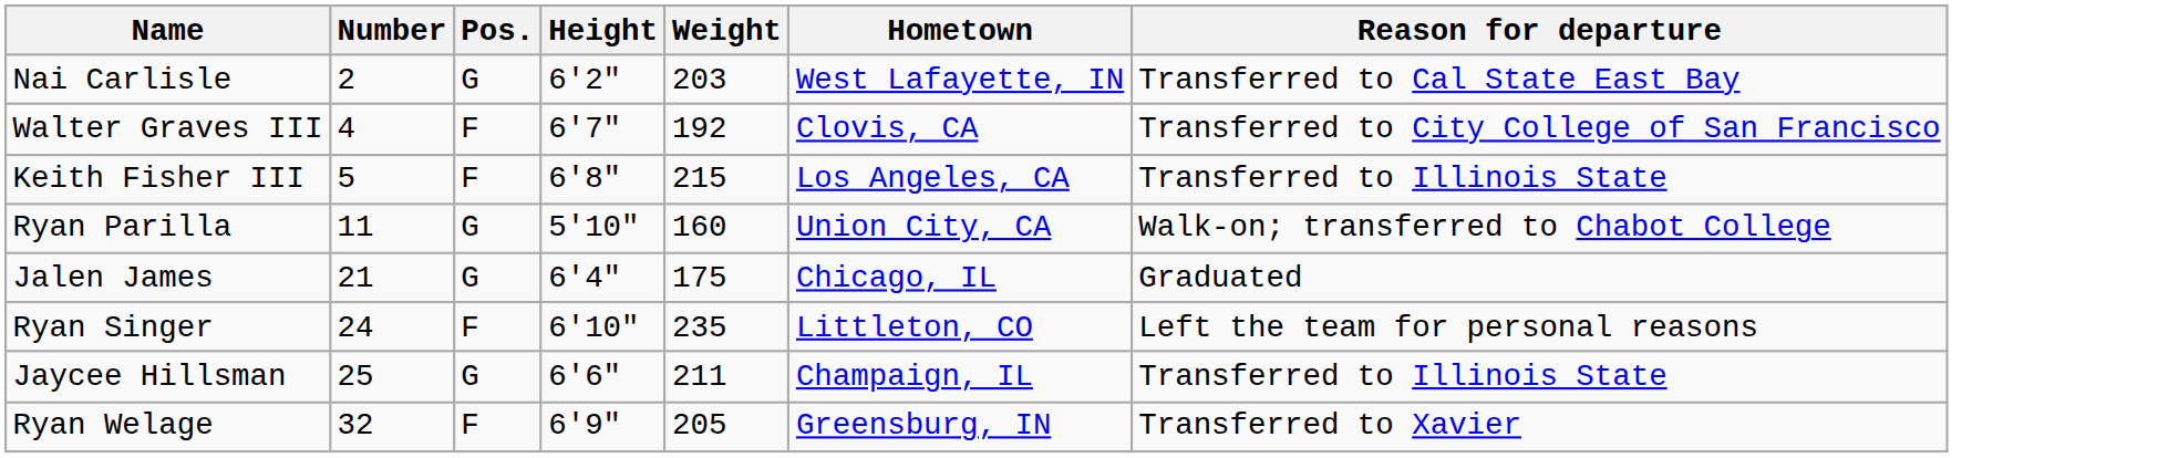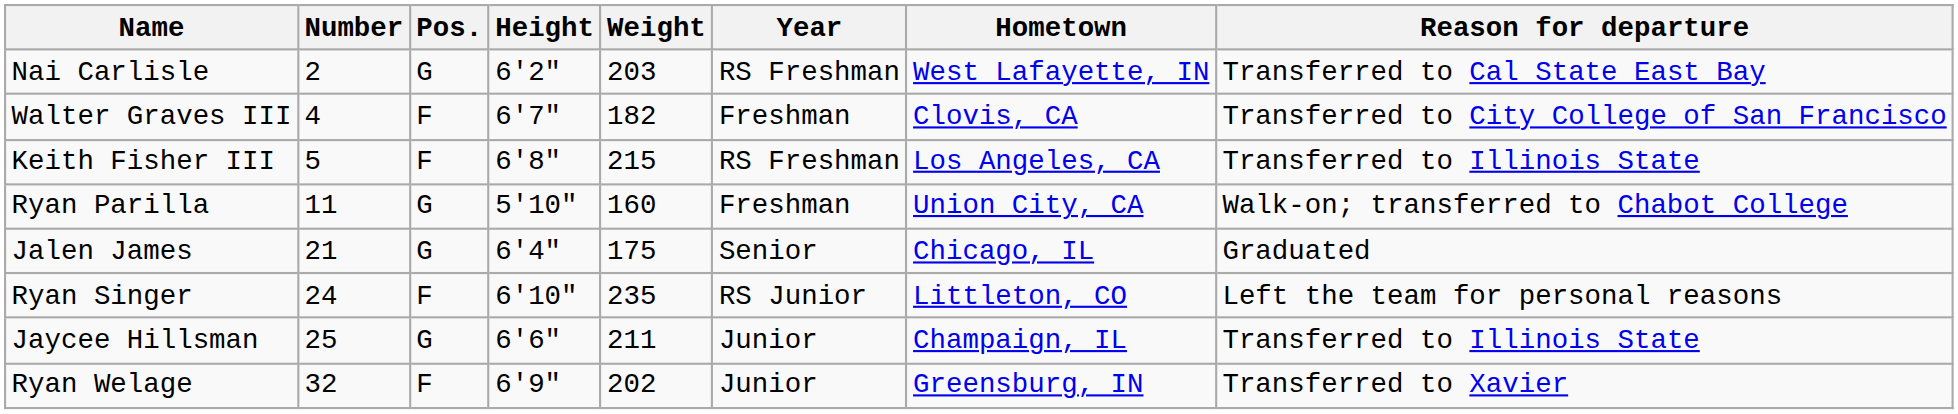 <table class="wikitable sortable" border="1">
 <tr>
 <th>Name</th>
 <th>Number</th>
 <th>Pos.</th>
 <th>Height</th>
 <th>Weight</th>
+<th>Year</th>
 <th>Hometown</th>
 <th class="unsortable">Reason for departure</th>
 </tr>
 <tr>
 <td>Nai Carlisle</td>
 <td>2</td>
 <td>G</td>
 <td>6'2"</td>
 <td>203</td>
+<td>RS Freshman</td>
 <td><a href='#'>West Lafayette, IN</a></td>
 <td>Transferred to <a href='#'>Cal State East Bay</a></td>
 </tr>
 <tr>
 <td>Walter Graves III</td>
 <td>4</td>
 <td>F</td>
 <td>6'7"</td>
-<td>192</td>
+<td>182</td>
+<td>Freshman</td>
 <td><a href='#'>Clovis, CA</a></td>
 <td>Transferred to <a href='#'>City College of San Francisco</a></td>
 </tr>
 <tr>
 <td>Keith Fisher III</td>
 <td>5</td>
 <td>F</td>
 <td>6'8"</td>
 <td>215</td>
+<td>RS Freshman</td>
 <td><a href='#'>Los Angeles, CA</a></td>
 <td>Transferred to <a href='#'>Illinois State</a></td>
 </tr>
 <tr>
 <td>Ryan Parilla</td>
 <td>11</td>
 <td>G</td>
 <td>5'10"</td>
 <td>160</td>
+<td>Freshman</td>
 <td><a href='#'>Union City, CA</a></td>
 <td>Walk-on; transferred to <a href='#'>Chabot College</a></td>
 </tr>
 <tr>
 <td>Jalen James</td>
 <td>21</td>
 <td>G</td>
 <td>6'4"</td>
 <td>175</td>
+<td>Senior</td>
 <td><a href='#'>Chicago, IL</a></td>
 <td>Graduated</td>
 </tr>
 <tr>
 <td>Ryan Singer</td>
 <td>24</td>
 <td>F</td>
 <td>6'10"</td>
 <td>235</td>
+<td>RS Junior</td>
 <td><a href='#'>Littleton, CO</a></td>
 <td>Left the team for personal reasons</td>
 </tr>
 <tr>
 <td>Jaycee Hillsman</td>
 <td>25</td>
 <td>G</td>
 <td>6'6"</td>
 <td>211</td>
+<td>Junior</td>
 <td><a href='#'>Champaign, IL</a></td>
 <td>Transferred to <a href='#'>Illinois State</a></td>
 </tr>
 <tr>
 <td>Ryan Welage</td>
 <td>32</td>
 <td>F</td>
 <td>6'9"</td>
-<td>205</td>
+<td>202</td>
+<td>Junior</td>
 <td><a href='#'>Greensburg, IN</a></td>
 <td>Transferred to <a href='#'>Xavier</a></td>
 </tr>
 </table>
